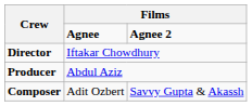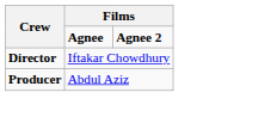 <table class="wikitable">
 <tr>
 <th rowspan="2">Crew</th>
 <th colspan="2">Films</th>
 </tr>
 <tr>
 <td><strong>Agnee</strong></td>
 <td><strong>Agnee 2</strong></td>
 </tr>
 <tr>
 <td><strong>Director</strong></td>
 <td colspan="2"><a href='#'>Iftakar Chowdhury</a></td>
 </tr>
 <tr>
 <td><strong>Producer</strong></td>
 <td colspan="2"><a href='#'>Abdul Aziz</a></td>
 </tr>
-<tr>
-<td><strong>Composer</strong></td>
-<td>Adit Ozbert</td>
-<td><a href='#'>Savvy Gupta</a> & <a href='#'>Akassh</a></td>
-</tr>
 </table>
